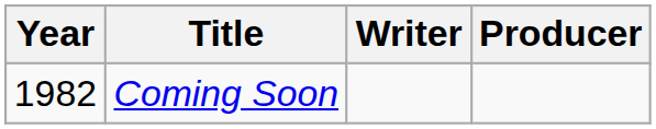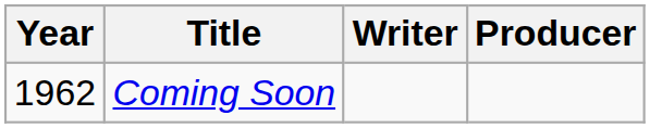 <table class="wikitable">
 <tr>
 <th>Year</th>
 <th>Title</th>
 <th>Writer</th>
 <th>Producer</th>
 </tr>
 <tr>
-<td>1982</td>
+<td>1962</td>
 <td><em><a href='#'>Coming Soon</a></em></td>
 <td></td>
 <td></td>
 </tr>
 </table>
